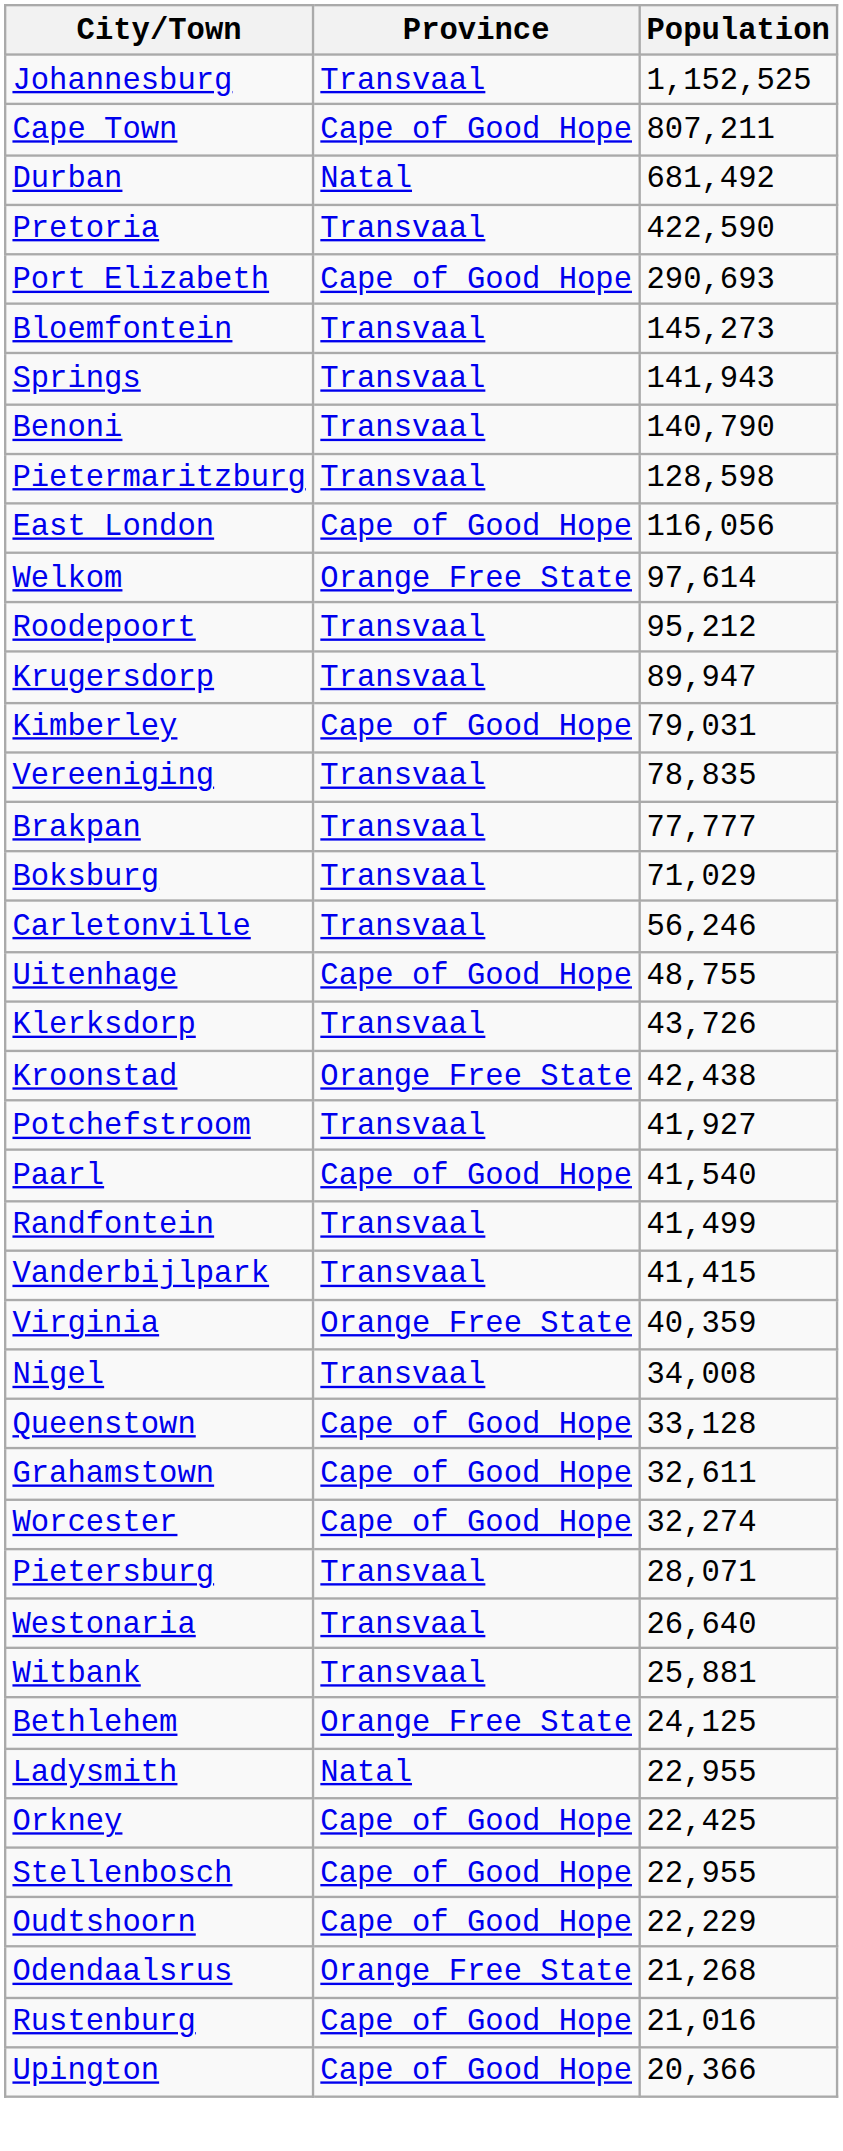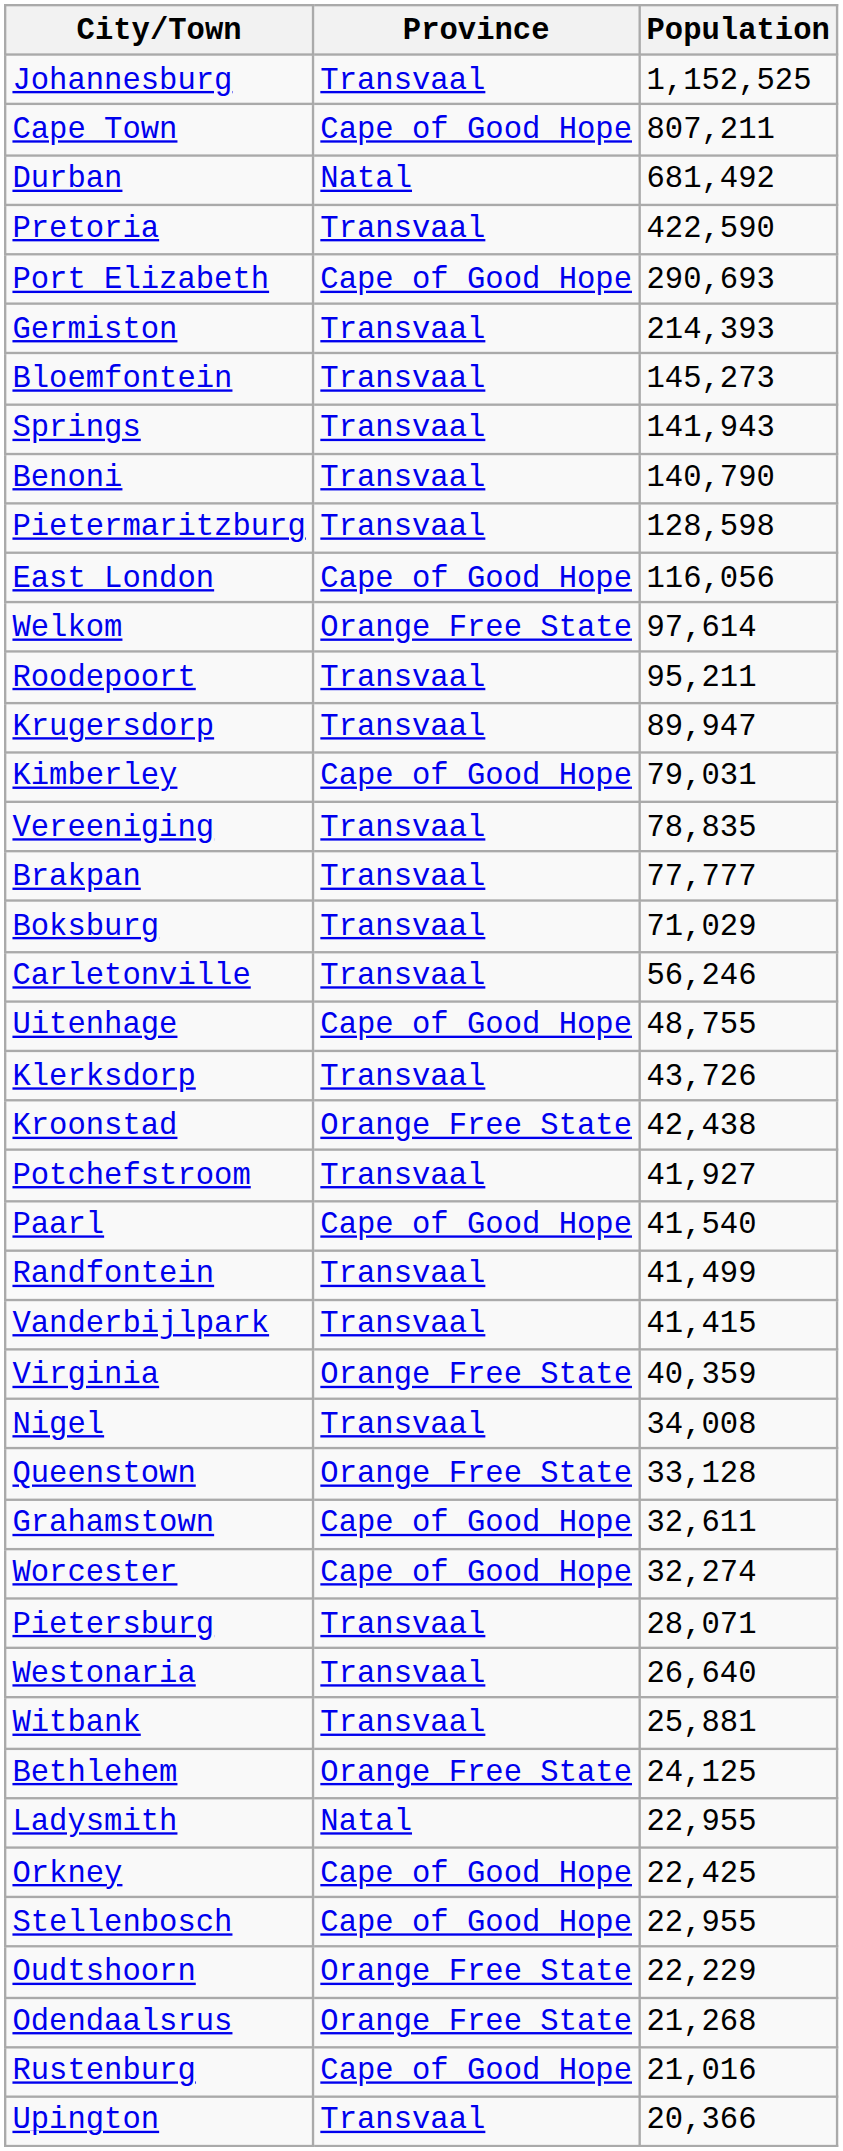 <table class="wikitable">
 <tr>
 <th>City/Town</th>
 <th>Province</th>
 <th>Population</th>
 </tr>
 <tr>
 <td><a href='#'>Johannesburg</a></td>
 <td><a href='#'>Transvaal</a></td>
 <td>1,152,525</td>
 </tr>
 <tr>
 <td><a href='#'>Cape Town</a></td>
 <td><a href='#'>Cape of Good Hope</a></td>
 <td>807,211</td>
 </tr>
 <tr>
 <td><a href='#'>Durban</a></td>
 <td><a href='#'>Natal</a></td>
 <td>681,492</td>
 </tr>
 <tr>
 <td><a href='#'>Pretoria</a></td>
 <td><a href='#'>Transvaal</a></td>
 <td>422,590</td>
 </tr>
 <tr>
 <td><a href='#'>Port Elizabeth</a></td>
 <td><a href='#'>Cape of Good Hope</a></td>
 <td>290,693</td>
+</tr>
+<tr>
+<td><a href='#'>Germiston</a></td>
+<td><a href='#'>Transvaal</a></td>
+<td>214,393</td>
 </tr>
 <tr>
 <td><a href='#'>Bloemfontein</a></td>
 <td><a href='#'>Transvaal</a></td>
 <td>145,273</td>
 </tr>
 <tr>
 <td><a href='#'>Springs</a></td>
 <td><a href='#'>Transvaal</a></td>
 <td>141,943</td>
 </tr>
 <tr>
 <td><a href='#'>Benoni</a></td>
 <td><a href='#'>Transvaal</a></td>
 <td>140,790</td>
 </tr>
 <tr>
 <td><a href='#'>Pietermaritzburg</a></td>
 <td><a href='#'>Transvaal</a></td>
 <td>128,598</td>
 </tr>
 <tr>
 <td><a href='#'>East London</a></td>
 <td><a href='#'>Cape of Good Hope</a></td>
 <td>116,056</td>
 </tr>
 <tr>
 <td><a href='#'>Welkom</a></td>
 <td><a href='#'>Orange Free State</a></td>
 <td>97,614</td>
 </tr>
 <tr>
 <td><a href='#'>Roodepoort</a></td>
 <td><a href='#'>Transvaal</a></td>
-<td>95,212</td>
+<td>95,211</td>
 </tr>
 <tr>
 <td><a href='#'>Krugersdorp</a></td>
 <td><a href='#'>Transvaal</a></td>
 <td>89,947</td>
 </tr>
 <tr>
 <td><a href='#'>Kimberley</a></td>
 <td><a href='#'>Cape of Good Hope</a></td>
 <td>79,031</td>
 </tr>
 <tr>
 <td><a href='#'>Vereeniging</a></td>
 <td><a href='#'>Transvaal</a></td>
 <td>78,835</td>
 </tr>
 <tr>
 <td><a href='#'>Brakpan</a></td>
 <td><a href='#'>Transvaal</a></td>
 <td>77,777</td>
 </tr>
 <tr>
 <td><a href='#'>Boksburg</a></td>
 <td><a href='#'>Transvaal</a></td>
 <td>71,029</td>
 </tr>
 <tr>
 <td><a href='#'>Carletonville</a></td>
 <td><a href='#'>Transvaal</a></td>
 <td>56,246</td>
 </tr>
 <tr>
 <td><a href='#'>Uitenhage</a></td>
 <td><a href='#'>Cape of Good Hope</a></td>
 <td>48,755</td>
 </tr>
 <tr>
 <td><a href='#'>Klerksdorp</a></td>
 <td><a href='#'>Transvaal</a></td>
 <td>43,726</td>
 </tr>
 <tr>
 <td><a href='#'>Kroonstad</a></td>
 <td><a href='#'>Orange Free State</a></td>
 <td>42,438</td>
 </tr>
 <tr>
 <td><a href='#'>Potchefstroom</a></td>
 <td><a href='#'>Transvaal</a></td>
 <td>41,927</td>
 </tr>
 <tr>
 <td><a href='#'>Paarl</a></td>
 <td><a href='#'>Cape of Good Hope</a></td>
 <td>41,540</td>
 </tr>
 <tr>
 <td><a href='#'>Randfontein</a></td>
 <td><a href='#'>Transvaal</a></td>
 <td>41,499</td>
 </tr>
 <tr>
 <td><a href='#'>Vanderbijlpark</a></td>
 <td><a href='#'>Transvaal</a></td>
 <td>41,415</td>
 </tr>
 <tr>
 <td><a href='#'>Virginia</a></td>
 <td><a href='#'>Orange Free State</a></td>
 <td>40,359</td>
 </tr>
 <tr>
 <td><a href='#'>Nigel</a></td>
 <td><a href='#'>Transvaal</a></td>
 <td>34,008</td>
 </tr>
 <tr>
 <td><a href='#'>Queenstown</a></td>
-<td><a href='#'>Cape of Good Hope</a></td>
+<td><a href='#'>Orange Free State</a></td>
 <td>33,128</td>
 </tr>
 <tr>
 <td><a href='#'>Grahamstown</a></td>
 <td><a href='#'>Cape of Good Hope</a></td>
 <td>32,611</td>
 </tr>
 <tr>
 <td><a href='#'>Worcester</a></td>
 <td><a href='#'>Cape of Good Hope</a></td>
 <td>32,274</td>
 </tr>
 <tr>
 <td><a href='#'>Pietersburg</a></td>
 <td><a href='#'>Transvaal</a></td>
 <td>28,071</td>
 </tr>
 <tr>
 <td><a href='#'>Westonaria</a></td>
 <td><a href='#'>Transvaal</a></td>
 <td>26,640</td>
 </tr>
 <tr>
 <td><a href='#'>Witbank</a></td>
 <td><a href='#'>Transvaal</a></td>
 <td>25,881</td>
 </tr>
 <tr>
 <td><a href='#'>Bethlehem</a></td>
 <td><a href='#'>Orange Free State</a></td>
 <td>24,125</td>
 </tr>
 <tr>
 <td><a href='#'>Ladysmith</a></td>
 <td><a href='#'>Natal</a></td>
 <td>22,955</td>
 </tr>
 <tr>
 <td><a href='#'>Orkney</a></td>
 <td><a href='#'>Cape of Good Hope</a></td>
 <td>22,425</td>
 </tr>
 <tr>
 <td><a href='#'>Stellenbosch</a></td>
 <td><a href='#'>Cape of Good Hope</a></td>
 <td>22,955</td>
 </tr>
 <tr>
 <td><a href='#'>Oudtshoorn</a></td>
-<td><a href='#'>Cape of Good Hope</a></td>
+<td><a href='#'>Orange Free State</a></td>
 <td>22,229</td>
 </tr>
 <tr>
 <td><a href='#'>Odendaalsrus</a></td>
 <td><a href='#'>Orange Free State</a></td>
 <td>21,268</td>
 </tr>
 <tr>
 <td><a href='#'>Rustenburg</a></td>
 <td><a href='#'>Cape of Good Hope</a></td>
 <td>21,016</td>
 </tr>
 <tr>
 <td><a href='#'>Upington</a></td>
-<td><a href='#'>Cape of Good Hope</a></td>
+<td><a href='#'>Transvaal</a></td>
 <td>20,366</td>
 </tr>
 </table>
